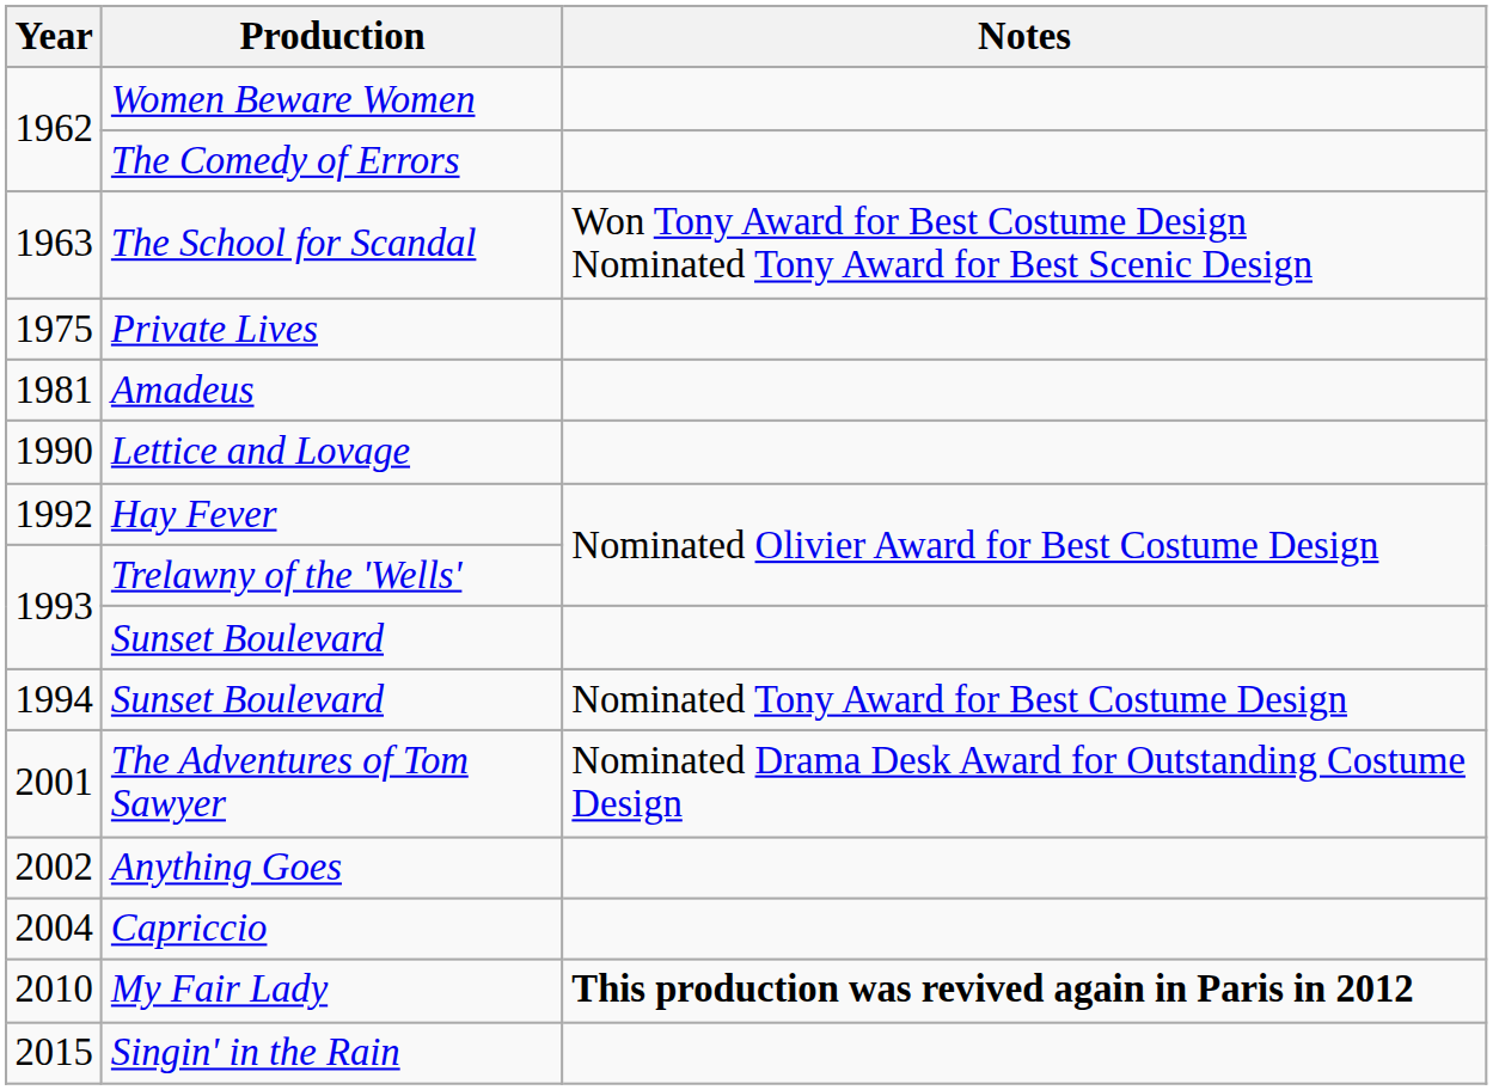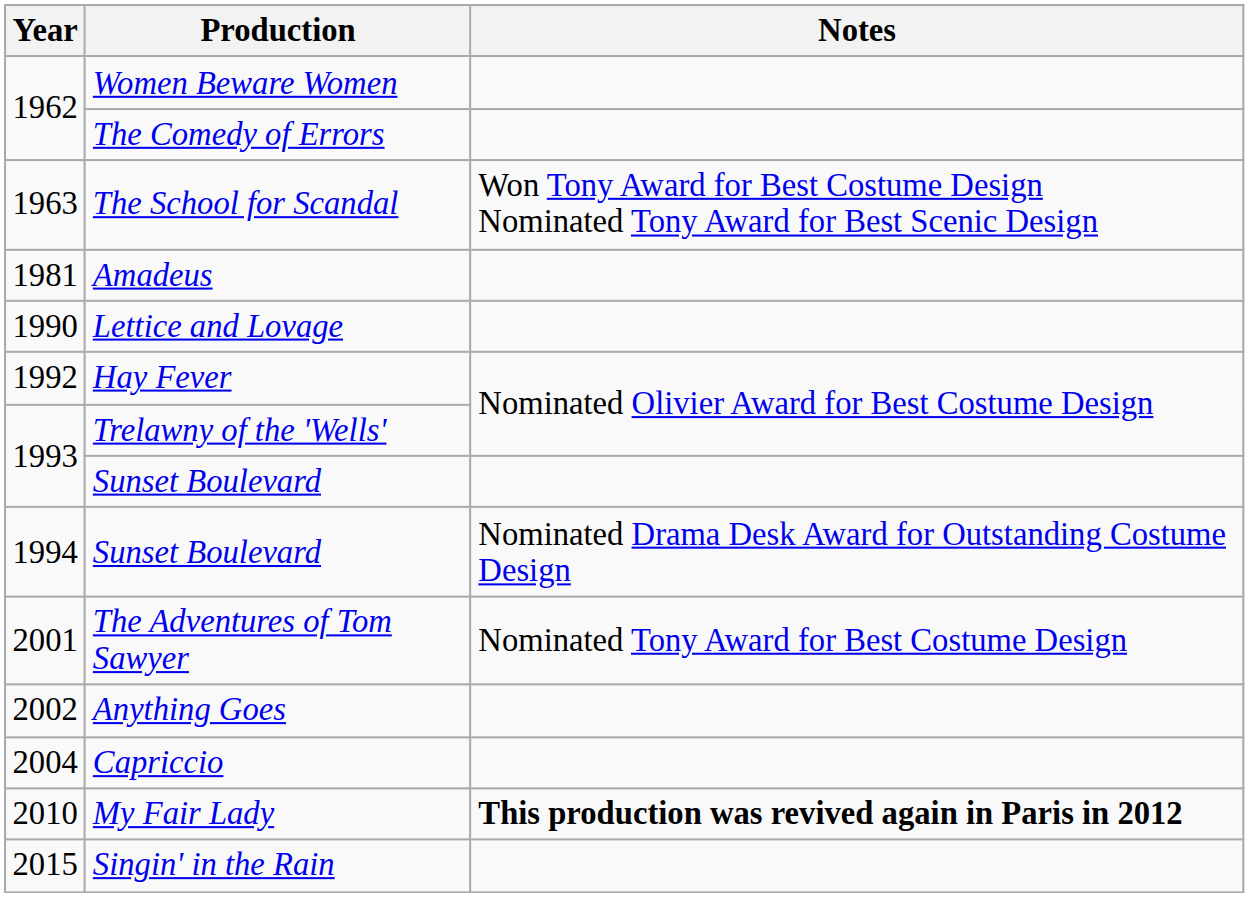 <table class="wikitable">
 <tr>
 <th>Year</th>
 <th>Production</th>
 <th>Notes</th>
 </tr>
 <tr>
 <td rowspan="2">1962</td>
 <td><em><a href='#'>Women Beware Women</a></em></td>
 <td></td>
 </tr>
 <tr>
 <td><em><a href='#'>The Comedy of Errors</a></em></td>
 <td></td>
 </tr>
 <tr>
 <td style="text-align: center;">1963</td>
 <td><em><a href='#'>The School for Scandal</a></em></td>
 <td>Won <a href='#'>Tony Award for Best Costume Design</a><br>Nominated <a href='#'>Tony Award for Best Scenic Design</a></td>
-</tr>
-<tr>
-<td>1975</td>
-<td><em><a href='#'>Private Lives</a></em></td>
-<td></td>
 </tr>
 <tr>
 <td style="text-align: center;">1981</td>
 <td><a href='#'><em>Amadeus</em></a></td>
 <td></td>
 </tr>
 <tr>
 <td>1990</td>
 <td><em><a href='#'>Lettice and Lovage</a></em></td>
 <td></td>
 </tr>
 <tr>
 <td>1992</td>
 <td><a href='#'><em>Hay Fever</em></a></td>
 <td rowspan="2">Nominated <a href='#'>Olivier Award for Best Costume Design</a></td>
 </tr>
 <tr>
 <td rowspan="2">1993</td>
 <td><em><a href='#'>Trelawny of the 'Wells'</a></em></td>
 </tr>
 <tr>
 <td><em><a href='#'>Sunset Boulevard</a></em></td>
 <td></td>
 </tr>
 <tr>
 <td style="text-align: center;">1994</td>
 <td><em><a href='#'>Sunset Boulevard</a></em></td>
-<td>Nominated <a href='#'>Tony Award for Best Costume Design</a></td>
+<td>Nominated <a href='#'>Drama Desk Award for Outstanding Costume Design</a></td>
 </tr>
 <tr>
 <td>2001</td>
 <td><a href='#'><em>The Adventures of Tom Sawyer</em></a></td>
-<td>Nominated <a href='#'>Drama Desk Award for Outstanding Costume Design</a></td>
+<td>Nominated <a href='#'>Tony Award for Best Costume Design</a></td>
 </tr>
 <tr>
 <td>2002</td>
 <td><em><a href='#'>Anything Goes</a></em></td>
 <td></td>
 </tr>
 <tr>
 <td style="text-align: center;">2004</td>
 <td><a href='#'><em>Capriccio</em></a></td>
 <td></td>
 </tr>
 <tr>
 <td style="text-align: center;">2010</td>
 <td><em><a href='#'>My Fair Lady</a></em></td>
 <td><strong>This production was revived again in Paris in 2012</strong></td>
 </tr>
 <tr>
 <td style="text-align: center;">2015</td>
 <td><em><a href='#'>Singin' in the Rain</a></em></td>
 <td></td>
 </tr>
 </table>
